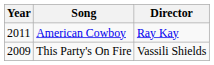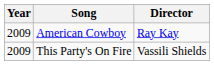 <table class="wikitable">
 <tr>
 <th>Year</th>
 <th>Song</th>
 <th>Director</th>
 </tr>
 <tr>
-<td>2011</td>
+<td>2009</td>
 <td><a href='#'>American Cowboy</a></td>
 <td><a href='#'>Ray Kay</a></td>
 </tr>
 <tr>
 <td>2009</td>
 <td>This Party's On Fire</td>
 <td>Vassili Shields</td>
 </tr>
 </table>
